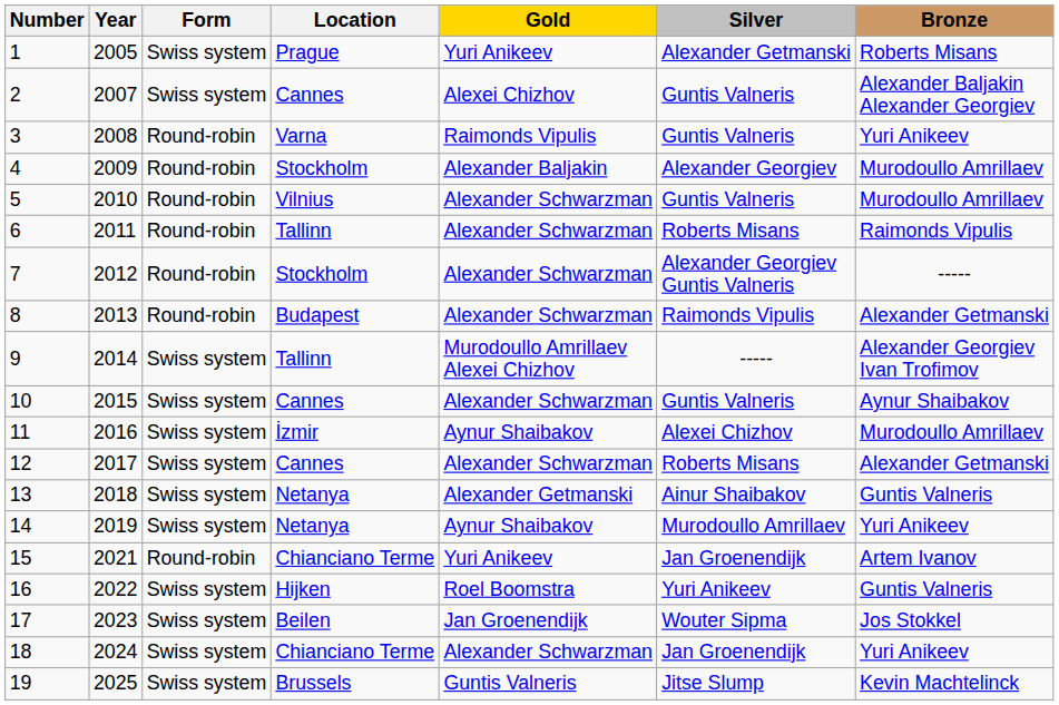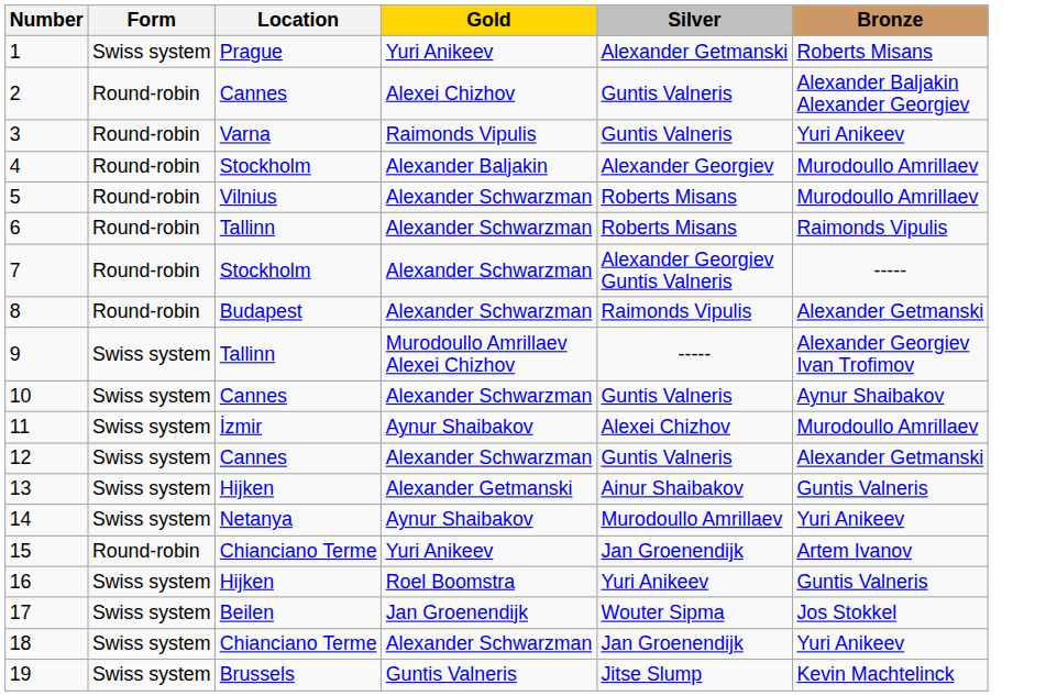 <table class="wikitable">
 <tr>
 <th>Number</th>
-<th>Year</th>
 <th>Form</th>
 <th>Location</th>
 <th style="background-color:gold;">Gold</th>
 <th style="background-color:silver;">Silver</th>
 <th style="background-color:#cc9966;">Bronze</th>
 </tr>
 <tr>
 <td>1</td>
-<td>2005</td>
 <td>Swiss system</td>
 <td> <a href='#'>Prague</a></td>
 <td> <a href='#'>Yuri Anikeev</a></td>
 <td> <a href='#'>Alexander Getmanski</a></td>
 <td> <a href='#'>Roberts Misans</a></td>
 </tr>
 <tr>
 <td>2</td>
-<td>2007</td>
-<td>Swiss system</td>
+<td>Round-robin</td>
 <td> <a href='#'>Cannes</a></td>
 <td> <a href='#'>Alexei Chizhov</a></td>
 <td> <a href='#'>Guntis Valneris</a></td>
 <td> <a href='#'>Alexander Baljakin</a><br> <a href='#'>Alexander Georgiev</a></td>
 </tr>
 <tr>
 <td>3</td>
-<td>2008</td>
 <td>Round-robin</td>
 <td> <a href='#'>Varna</a></td>
 <td> <a href='#'>Raimonds Vipulis</a></td>
 <td> <a href='#'>Guntis Valneris</a></td>
 <td> <a href='#'>Yuri Anikeev</a></td>
 </tr>
 <tr>
 <td>4</td>
-<td>2009</td>
 <td>Round-robin</td>
 <td> <a href='#'>Stockholm</a></td>
 <td> <a href='#'>Alexander Baljakin</a></td>
 <td> <a href='#'>Alexander Georgiev</a></td>
 <td> <a href='#'>Murodoullo Amrillaev</a></td>
 </tr>
 <tr>
 <td>5</td>
-<td>2010</td>
 <td>Round-robin</td>
 <td> <a href='#'>Vilnius</a></td>
 <td> <a href='#'>Alexander Schwarzman</a></td>
-<td> <a href='#'>Guntis Valneris</a></td>
+<td> <a href='#'>Roberts Misans</a></td>
 <td> <a href='#'>Murodoullo Amrillaev</a></td>
 </tr>
 <tr>
 <td>6</td>
-<td>2011</td>
 <td>Round-robin</td>
 <td> <a href='#'>Tallinn</a></td>
 <td> <a href='#'>Alexander Schwarzman</a></td>
 <td> <a href='#'>Roberts Misans</a></td>
 <td> <a href='#'>Raimonds Vipulis</a></td>
 </tr>
 <tr>
 <td>7</td>
-<td>2012</td>
 <td>Round-robin</td>
 <td> <a href='#'>Stockholm</a></td>
 <td> <a href='#'>Alexander Schwarzman</a></td>
 <td> <a href='#'>Alexander Georgiev</a><br> <a href='#'>Guntis Valneris</a></td>
 <td align="center">-----</td>
 </tr>
 <tr>
 <td>8</td>
-<td>2013</td>
 <td>Round-robin</td>
 <td> <a href='#'>Budapest</a></td>
 <td> <a href='#'>Alexander Schwarzman</a></td>
 <td> <a href='#'>Raimonds Vipulis</a></td>
 <td> <a href='#'>Alexander Getmanski</a></td>
 </tr>
 <tr>
 <td>9</td>
-<td>2014</td>
 <td>Swiss system</td>
 <td> <a href='#'>Tallinn</a></td>
 <td> <a href='#'>Murodoullo Amrillaev</a><br> <a href='#'>Alexei Chizhov</a></td>
 <td align="center">-----</td>
 <td> <a href='#'>Alexander Georgiev</a><br> <a href='#'>Ivan Trofimov</a></td>
 </tr>
 <tr>
 <td>10</td>
-<td>2015</td>
 <td>Swiss system</td>
 <td> <a href='#'>Cannes</a></td>
 <td> <a href='#'>Alexander Schwarzman</a></td>
 <td> <a href='#'>Guntis Valneris</a></td>
 <td> <a href='#'>Aynur Shaibakov</a></td>
 </tr>
 <tr>
 <td>11</td>
-<td>2016</td>
 <td>Swiss system</td>
 <td> <a href='#'>İzmir</a></td>
 <td> <a href='#'>Aynur Shaibakov</a></td>
 <td> <a href='#'>Alexei Chizhov</a></td>
 <td> <a href='#'>Murodoullo Amrillaev</a></td>
 </tr>
 <tr>
 <td>12</td>
-<td>2017</td>
 <td>Swiss system</td>
 <td> <a href='#'>Cannes</a></td>
 <td> <a href='#'>Alexander Schwarzman</a></td>
-<td> <a href='#'>Roberts Misans</a></td>
+<td> <a href='#'>Guntis Valneris</a></td>
 <td> <a href='#'>Alexander Getmanski</a></td>
 </tr>
 <tr>
 <td>13</td>
-<td>2018</td>
 <td>Swiss system</td>
-<td> <a href='#'>Netanya</a></td>
+<td> <a href='#'>Hijken</a></td>
 <td> <a href='#'>Alexander Getmanski</a></td>
 <td> <a href='#'>Ainur Shaibakov</a></td>
 <td> <a href='#'>Guntis Valneris</a></td>
 </tr>
 <tr>
 <td>14</td>
-<td>2019</td>
 <td>Swiss system</td>
 <td> <a href='#'>Netanya</a></td>
 <td> <a href='#'>Aynur Shaibakov</a></td>
 <td> <a href='#'>Murodoullo Amrillaev</a></td>
 <td> <a href='#'>Yuri Anikeev</a></td>
 </tr>
 <tr>
 <td>15</td>
-<td>2021</td>
 <td>Round-robin</td>
 <td> <a href='#'>Chianciano Terme</a></td>
 <td> <a href='#'>Yuri Anikeev</a></td>
 <td> <a href='#'>Jan Groenendijk</a></td>
 <td> <a href='#'>Artem Ivanov</a></td>
 </tr>
 <tr>
 <td>16</td>
-<td>2022</td>
 <td>Swiss system</td>
 <td> <a href='#'>Hijken</a></td>
 <td> <a href='#'>Roel Boomstra</a></td>
 <td> <a href='#'>Yuri Anikeev</a></td>
 <td> <a href='#'>Guntis Valneris</a></td>
 </tr>
 <tr>
 <td>17</td>
-<td>2023</td>
 <td>Swiss system</td>
 <td> <a href='#'>Beilen</a></td>
 <td> <a href='#'>Jan Groenendijk</a></td>
 <td> <a href='#'>Wouter Sipma</a></td>
 <td> <a href='#'>Jos Stokkel</a></td>
 </tr>
 <tr>
 <td>18</td>
-<td>2024</td>
 <td>Swiss system</td>
 <td> <a href='#'>Chianciano Terme</a></td>
 <td> <a href='#'>Alexander Schwarzman</a></td>
 <td> <a href='#'>Jan Groenendijk</a></td>
 <td> <a href='#'>Yuri Anikeev</a></td>
 </tr>
 <tr>
 <td>19</td>
-<td>2025</td>
 <td>Swiss system</td>
 <td> <a href='#'>Brussels</a></td>
 <td> <a href='#'>Guntis Valneris</a></td>
 <td> <a href='#'>Jitse Slump</a></td>
 <td> <a href='#'>Kevin Machtelinck</a></td>
 </tr>
 </table>
